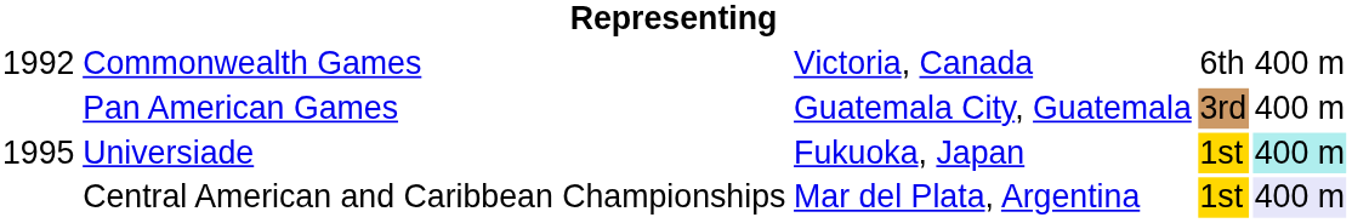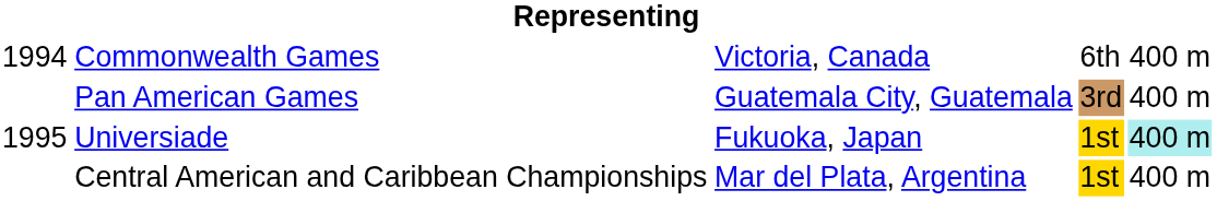 <table>
 <tr>
 <th colspan="5">Representing </th>
 </tr>
 <tr>
-<td>1992</td>
+<td>1994</td>
 <td><a href='#'>Commonwealth Games</a></td>
 <td><a href='#'>Victoria</a>, <a href='#'>Canada</a></td>
 <td>6th</td>
 <td>400 m</td>
 </tr>
 <tr>
 <td rowspan=3>1995</td>
 <td><a href='#'>Pan American Games</a></td>
 <td><a href='#'>Guatemala City</a>, <a href='#'>Guatemala</a></td>
 <td bgcolor=cc9966>3rd</td>
 <td>400 m</td>
 </tr>
 <tr>
 <td><a href='#'>Universiade</a></td>
 <td><a href='#'>Fukuoka</a>, <a href='#'>Japan</a></td>
 <td bgcolor=gold>1st</td>
 <td style="background: paleturquoise;">400 m</td>
 </tr>
 <tr>
 <td>Central American and Caribbean Championships</td>
 <td><a href='#'>Mar del Plata</a>, <a href='#'>Argentina</a></td>
 <td bgcolor=gold>1st</td>
-<td style="background: lavender;">400 m</td>
+<td>400 m</td>
 </tr>
 </table>
